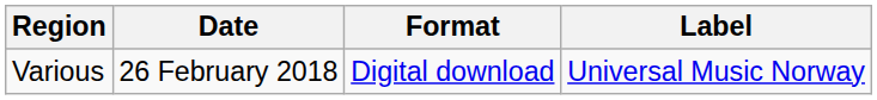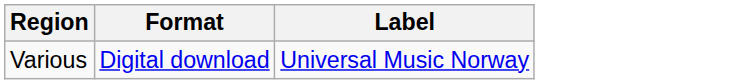 <table class=wikitable>
 <tr>
 <th>Region</th>
-<th>Date</th>
 <th>Format</th>
 <th>Label</th>
 </tr>
 <tr>
 <td>Various</td>
-<td>26 February 2018</td>
 <td><a href='#'>Digital download</a></td>
 <td><a href='#'>Universal Music Norway</a></td>
 </tr>
 </table>
